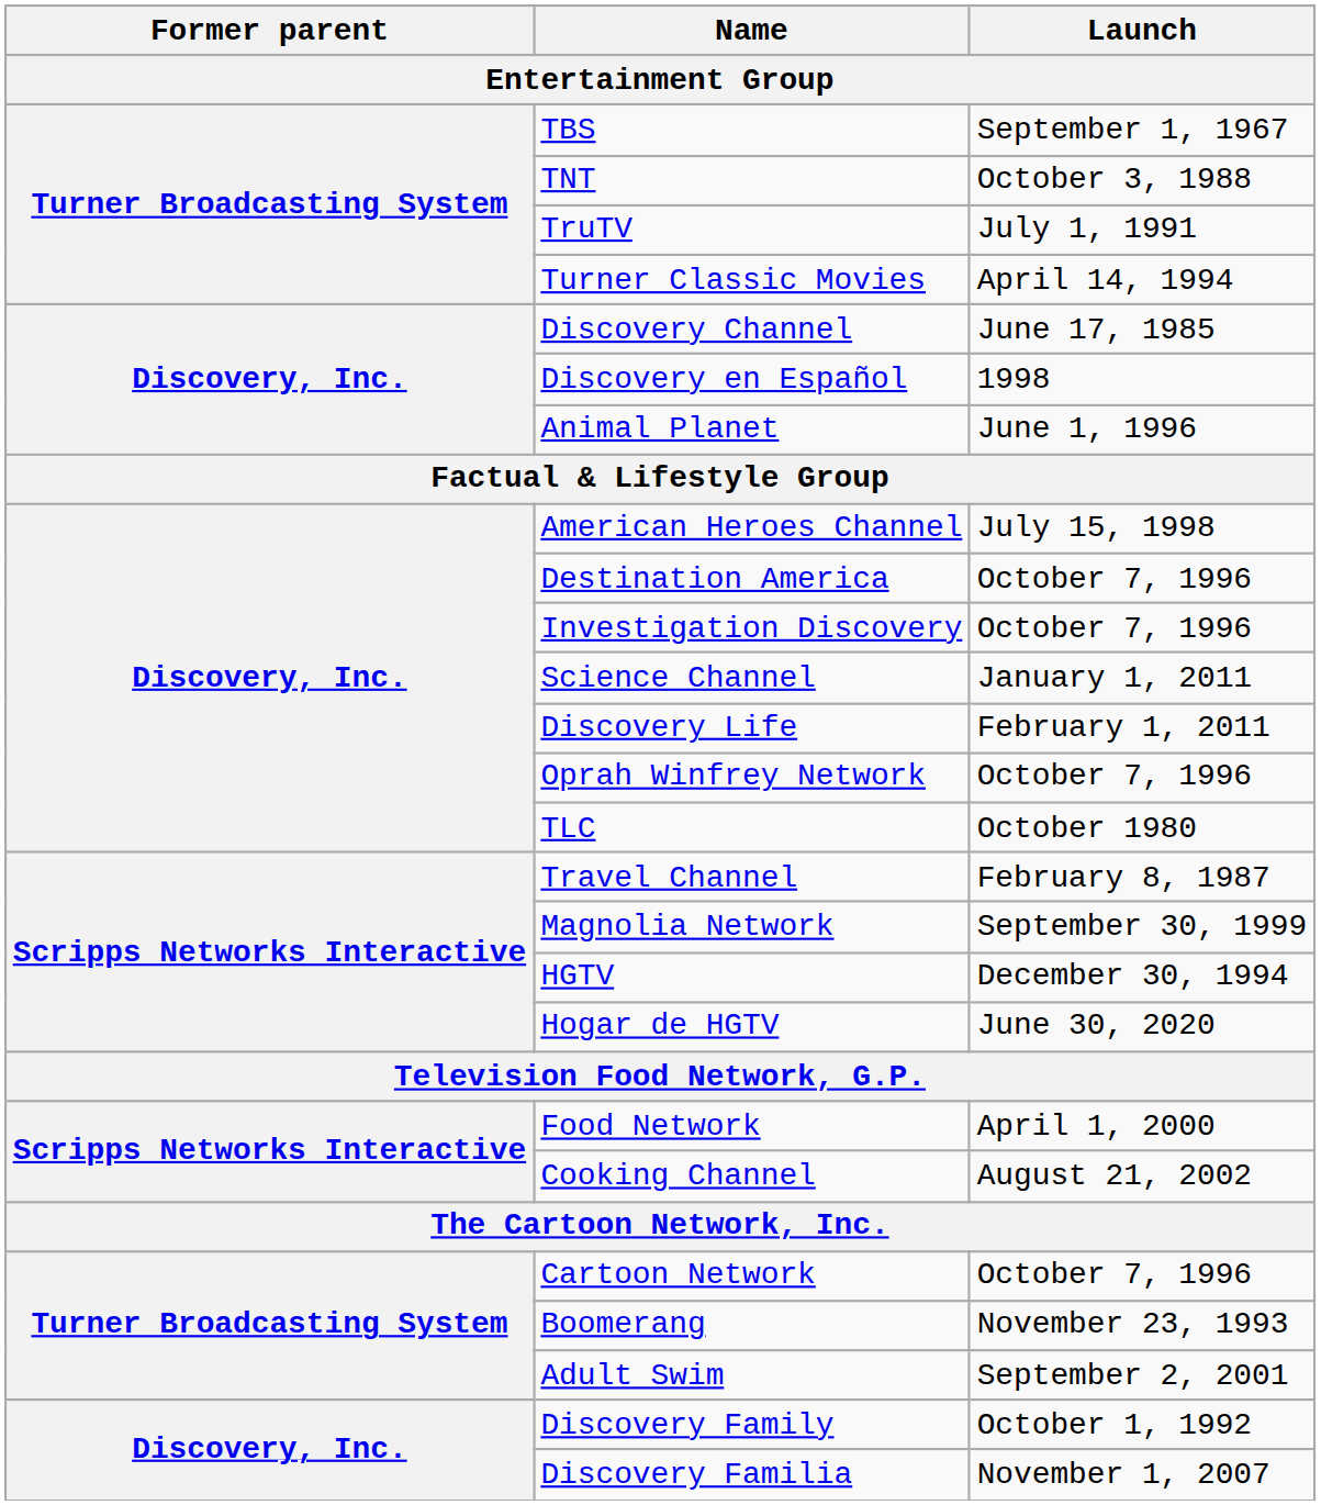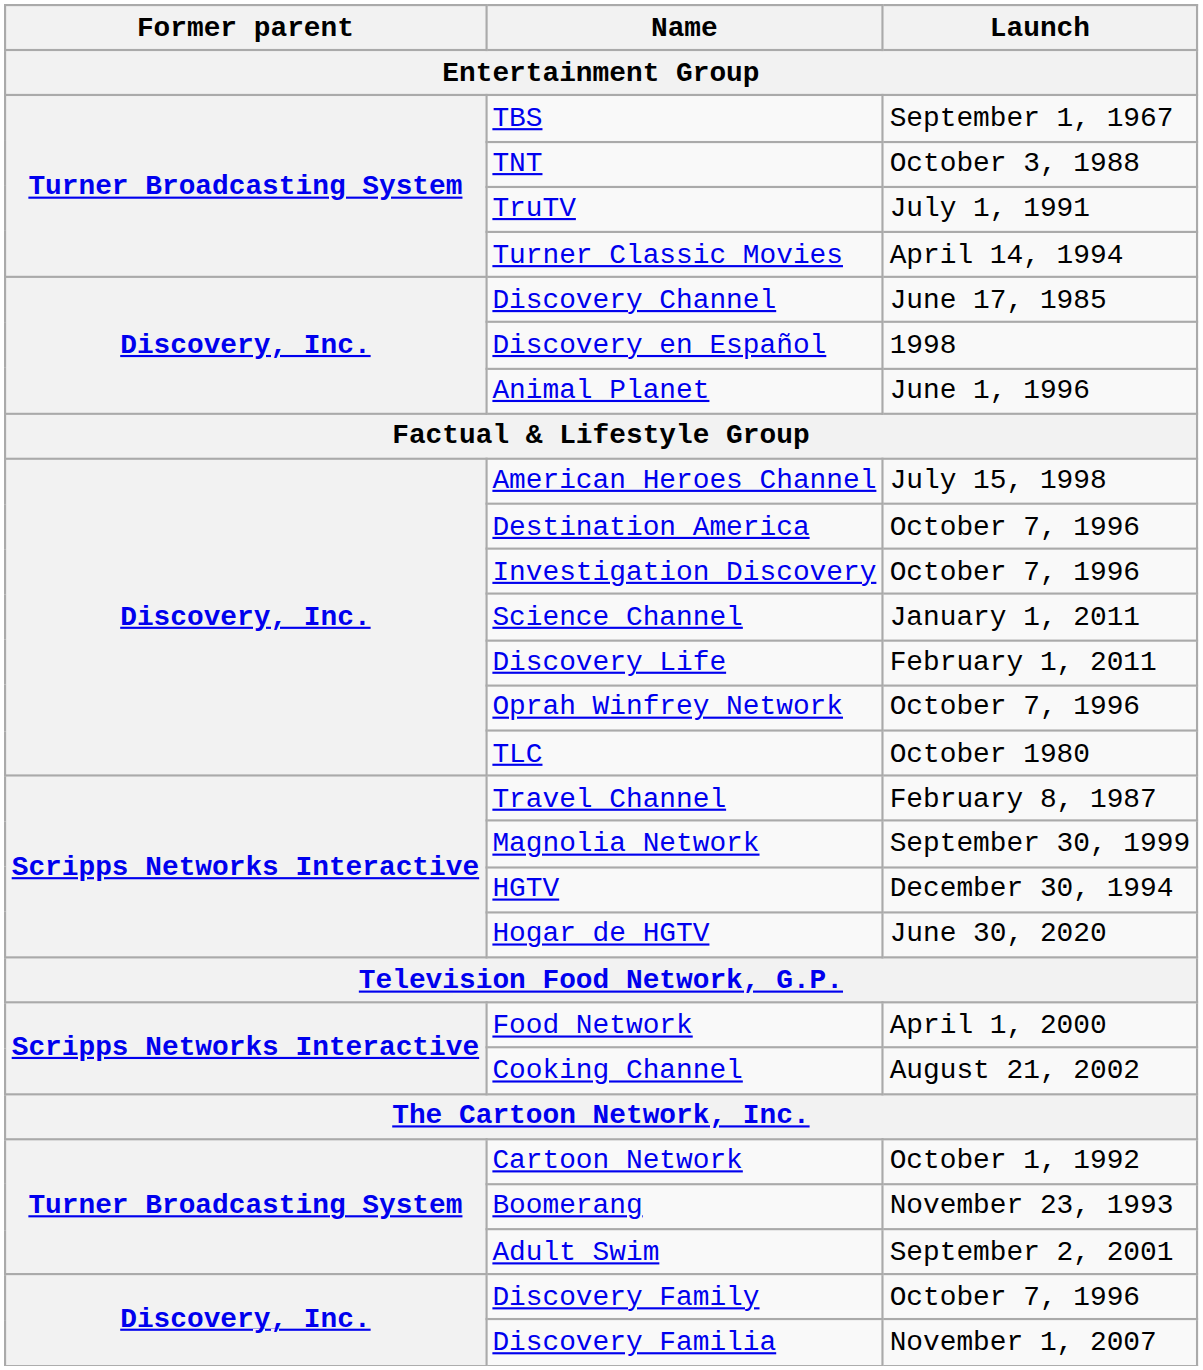 <table class="wikitable sortable">
 <tr>
 <th>Former parent</th>
 <th>Name</th>
 <th>Launch</th>
 </tr>
 <tr>
 <th colspan="3">Entertainment Group</th>
 </tr>
 <tr>
 <th rowspan="4"><a href='#'>Turner Broadcasting System</a></th>
 <td><a href='#'>TBS</a></td>
 <td>September 1, 1967</td>
 </tr>
 <tr>
 <td><a href='#'>TNT</a></td>
 <td>October 3, 1988</td>
 </tr>
 <tr>
 <td><a href='#'>TruTV</a></td>
 <td>July 1, 1991</td>
 </tr>
 <tr>
 <td><a href='#'>Turner Classic Movies</a></td>
 <td>April 14, 1994</td>
 </tr>
 <tr>
 <th rowspan="3"><a href='#'>Discovery, Inc.</a></th>
 <td><a href='#'>Discovery Channel</a></td>
 <td>June 17, 1985</td>
 </tr>
 <tr>
 <td><a href='#'>Discovery en Español</a></td>
 <td>1998</td>
 </tr>
 <tr>
 <td><a href='#'>Animal Planet</a></td>
 <td>June 1, 1996</td>
 </tr>
 <tr>
 <th colspan="3">Factual & Lifestyle Group</th>
 </tr>
 <tr>
 <th rowspan="7"><a href='#'>Discovery, Inc.</a></th>
 <td><a href='#'>American Heroes Channel</a></td>
 <td>July 15, 1998</td>
 </tr>
 <tr>
 <td><a href='#'>Destination America</a></td>
 <td>October 7, 1996</td>
 </tr>
 <tr>
 <td><a href='#'>Investigation Discovery</a></td>
 <td>October 7, 1996</td>
 </tr>
 <tr>
 <td><a href='#'>Science Channel</a></td>
 <td>January 1, 2011</td>
 </tr>
 <tr>
 <td><a href='#'>Discovery Life</a></td>
 <td>February 1, 2011</td>
 </tr>
 <tr>
 <td><a href='#'>Oprah Winfrey Network</a></td>
 <td>October 7, 1996</td>
 </tr>
 <tr>
 <td><a href='#'>TLC</a></td>
 <td>October 1980</td>
 </tr>
 <tr>
 <th rowspan="4"><a href='#'>Scripps Networks Interactive</a></th>
 <td><a href='#'>Travel Channel</a></td>
 <td>February 8, 1987</td>
 </tr>
 <tr>
 <td><a href='#'>Magnolia Network</a></td>
 <td>September 30, 1999</td>
 </tr>
 <tr>
 <td><a href='#'>HGTV</a></td>
 <td>December 30, 1994</td>
 </tr>
 <tr>
 <td><a href='#'>Hogar de HGTV</a></td>
 <td>June 30, 2020</td>
 </tr>
 <tr>
 <th colspan="3"><a href='#'>Television Food Network, G.P.</a></th>
 </tr>
 <tr>
 <th rowspan="2"><a href='#'>Scripps Networks Interactive</a></th>
 <td><a href='#'>Food Network</a></td>
 <td>April 1, 2000</td>
 </tr>
 <tr>
 <td><a href='#'>Cooking Channel</a></td>
 <td>August 21, 2002</td>
 </tr>
 <tr>
 <th colspan="3"><a href='#'>The Cartoon Network, Inc.</a></th>
 </tr>
 <tr>
 <th rowspan="3"><a href='#'>Turner Broadcasting System</a></th>
 <td><a href='#'>Cartoon Network</a></td>
-<td>October 7, 1996</td>
+<td>October 1, 1992</td>
 </tr>
 <tr>
 <td><a href='#'>Boomerang</a></td>
 <td>November 23, 1993</td>
 </tr>
 <tr>
 <td><a href='#'>Adult Swim</a></td>
 <td>September 2, 2001</td>
 </tr>
 <tr>
 <th rowspan="2"><a href='#'>Discovery, Inc.</a></th>
 <td><a href='#'>Discovery Family</a></td>
-<td>October 1, 1992</td>
+<td>October 7, 1996</td>
 </tr>
 <tr>
 <td><a href='#'>Discovery Familia</a></td>
 <td>November 1, 2007</td>
 </tr>
 </table>
